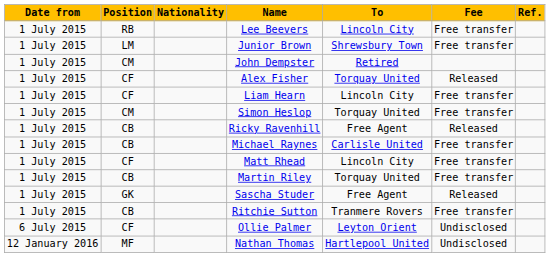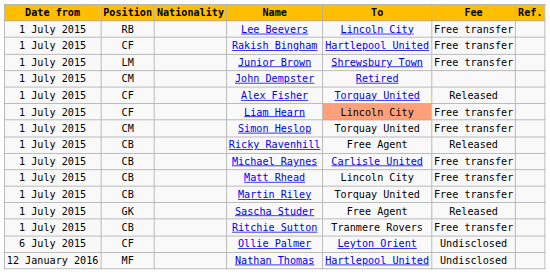 <table class="wikitable" style="text-align:center;">
 <tr>
 <th style="background:#FFBF00; color:#000000;">Date from</th>
 <th style="background:#FFBF00; color:#000000;">Position</th>
 <th style="background:#FFBF00; color:#000000;">Nationality</th>
 <th style="background:#FFBF00; color:#000000;">Name</th>
 <th style="background:#FFBF00; color:#000000;">To</th>
 <th style="background:#FFBF00; color:#000000;">Fee</th>
 <th style="background:#FFBF00; color:#000000;">Ref.</th>
 </tr>
 <tr>
 <td>1 July 2015</td>
 <td>RB</td>
 <td></td>
 <td><a href='#'>Lee Beevers</a></td>
 <td><a href='#'>Lincoln City</a> </td>
+<td>Free transfer</td>
+<td></td>
+</tr>
+<tr>
+<td>1 July 2015</td>
+<td>CF</td>
+<td></td>
+<td><a href='#'>Rakish Bingham</a></td>
+<td><a href='#'>Hartlepool United</a> </td>
 <td>Free transfer</td>
 <td></td>
 </tr>
 <tr>
 <td>1 July 2015</td>
 <td>LM</td>
 <td></td>
 <td><a href='#'>Junior Brown</a></td>
 <td><a href='#'>Shrewsbury Town</a></td>
 <td>Free transfer</td>
 <td></td>
 </tr>
 <tr>
 <td>1 July 2015</td>
 <td>CM</td>
 <td></td>
 <td><a href='#'>John Dempster</a></td>
 <td><a href='#'>Retired</a></td>
 <td></td>
 <td></td>
 </tr>
 <tr>
 <td>1 July 2015</td>
 <td>CF</td>
 <td></td>
 <td><a href='#'>Alex Fisher</a></td>
 <td><a href='#'>Torquay United</a> </td>
 <td>Released</td>
 <td></td>
 </tr>
 <tr>
 <td>1 July 2015</td>
 <td>CF</td>
 <td></td>
 <td><a href='#'>Liam Hearn</a></td>
-<td>Lincoln City</td>
+<td style="background: lightsalmon;">Lincoln City</td>
 <td>Free transfer</td>
 <td></td>
 </tr>
 <tr>
 <td>1 July 2015</td>
 <td>CM</td>
 <td></td>
 <td><a href='#'>Simon Heslop</a></td>
 <td>Torquay United </td>
 <td>Free transfer</td>
 <td></td>
 </tr>
 <tr>
 <td>1 July 2015</td>
 <td>CB</td>
 <td></td>
 <td><a href='#'>Ricky Ravenhill</a></td>
 <td>Free Agent</td>
 <td>Released</td>
 <td></td>
 </tr>
 <tr>
 <td>1 July 2015</td>
 <td>CB</td>
 <td></td>
 <td><a href='#'>Michael Raynes</a></td>
 <td><a href='#'>Carlisle United</a> </td>
 <td>Free transfer</td>
 <td></td>
 </tr>
 <tr>
 <td>1 July 2015</td>
-<td>CF</td>
+<td>CB</td>
 <td></td>
 <td><a href='#'>Matt Rhead</a></td>
 <td>Lincoln City</td>
 <td>Free transfer</td>
 <td></td>
 </tr>
 <tr>
 <td>1 July 2015</td>
 <td>CB</td>
 <td></td>
 <td><a href='#'>Martin Riley</a></td>
 <td>Torquay United </td>
 <td>Free transfer</td>
 <td></td>
 </tr>
 <tr>
 <td>1 July 2015</td>
 <td>GK</td>
 <td></td>
 <td><a href='#'>Sascha Studer</a></td>
 <td>Free Agent</td>
 <td>Released</td>
 <td></td>
 </tr>
 <tr>
 <td>1 July 2015</td>
 <td>CB</td>
 <td></td>
 <td><a href='#'>Ritchie Sutton</a></td>
 <td>Tranmere Rovers </td>
 <td>Free transfer</td>
 <td></td>
 </tr>
 <tr>
 <td>6 July 2015</td>
 <td>CF</td>
 <td></td>
 <td><a href='#'>Ollie Palmer</a></td>
 <td><a href='#'>Leyton Orient</a></td>
 <td>Undisclosed</td>
 <td></td>
 </tr>
 <tr>
 <td>12 January 2016</td>
 <td>MF</td>
 <td></td>
 <td><a href='#'>Nathan Thomas</a></td>
 <td><a href='#'>Hartlepool United</a></td>
 <td>Undisclosed</td>
 <td></td>
 </tr>
 </table>
